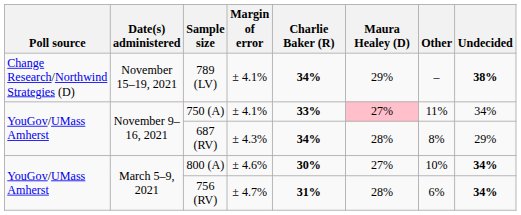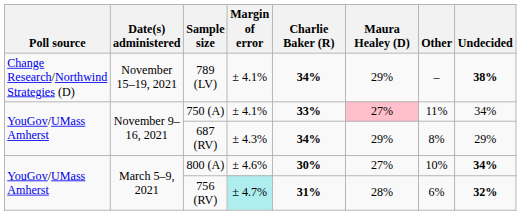 <table class="wikitable" style="font-size:90%;text-align:center;">
 <tr valign=bottom>
 <th>Poll source</th>
 <th>Date(s)<br>administered</th>
 <th>Sample<br>size</th>
 <th>Margin<br>of error</th>
 <th style="width:100px;">Charlie<br>Baker (R)</th>
 <th style="width:100px;">Maura<br>Healey (D)</th>
 <th>Other</th>
 <th>Undecided</th>
 </tr>
 <tr>
 <td style="text-align:left;"><a href='#'>Change Research</a>/<a href='#'>Northwind Strategies</a> (D)</td>
 <td>November 15–19, 2021</td>
 <td>789 (LV)</td>
 <td>± 4.1%</td>
 <td><strong>34%</strong></td>
 <td>29%</td>
 <td>–</td>
 <td><strong>38%</strong></td>
 </tr>
 <tr>
 <td style="text-align:left;" rowspan="2"><a href='#'>YouGov</a>/<a href='#'>UMass Amherst</a></td>
 <td rowspan="2">November 9–16, 2021</td>
 <td>750 (A)</td>
 <td>± 4.1%</td>
 <td><strong>33%</strong></td>
 <td style="background: pink;">27%</td>
 <td>11%</td>
 <td>34%</td>
 </tr>
 <tr>
 <td>687 (RV)</td>
 <td>± 4.3%</td>
 <td><strong>34%</strong></td>
-<td>28%</td>
+<td>29%</td>
 <td>8%</td>
 <td>29%</td>
 </tr>
 <tr>
 <td style="text-align:left;" rowspan="2"><a href='#'>YouGov</a>/<a href='#'>UMass Amherst</a></td>
 <td rowspan="2">March 5–9, 2021</td>
 <td>800 (A)</td>
 <td>± 4.6%</td>
 <td><strong>30%</strong></td>
 <td>27%</td>
 <td>10%</td>
 <td><strong>34%</strong></td>
 </tr>
 <tr>
 <td>756 (RV)</td>
-<td>± 4.7%</td>
+<td style="background: paleturquoise;">± 4.7%</td>
 <td><strong>31%</strong></td>
 <td>28%</td>
 <td>6%</td>
-<td><strong>34%</strong></td>
+<td><strong>32%</strong></td>
 </tr>
 </table>
